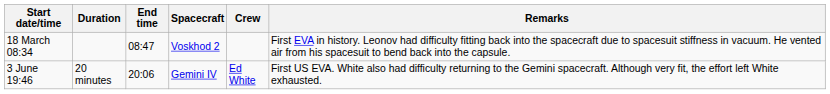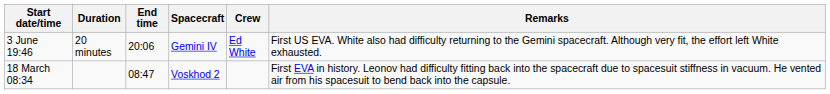 <table class="wikitable" width="100%">
 <tr>
 <th>Start date/time</th>
 <th>Duration</th>
 <th>End time</th>
 <th>Spacecraft</th>
 <th>Crew</th>
 <th>Remarks</th>
 </tr>
 <tr>
+<td>3 June<br>19:46</td>
+<td>20 minutes</td>
+<td>20:06</td>
+<td><a href='#'>Gemini IV</a></td>
+<td> <a href='#'>Ed White</a></td>
+<td>First US EVA. White also had difficulty returning to the Gemini spacecraft. Although very fit, the effort left White exhausted.</td>
+</tr>
+<tr>
 <td>18 March<br>08:34</td>
 <td></td>
 <td>08:47</td>
 <td><a href='#'>Voskhod 2</a></td>
 <td></td>
 <td>First <a href='#'>EVA</a> in history. Leonov had difficulty fitting back into the spacecraft due to spacesuit stiffness in vacuum. He vented air from his spacesuit to bend back into the capsule.</td>
 </tr>
-<tr>
-<td>3 June<br>19:46</td>
-<td>20 minutes</td>
-<td>20:06</td>
-<td><a href='#'>Gemini IV</a></td>
-<td> <a href='#'>Ed White</a></td>
-<td>First US EVA. White also had difficulty returning to the Gemini spacecraft. Although very fit, the effort left White exhausted.</td>
-</tr>
 </table>
